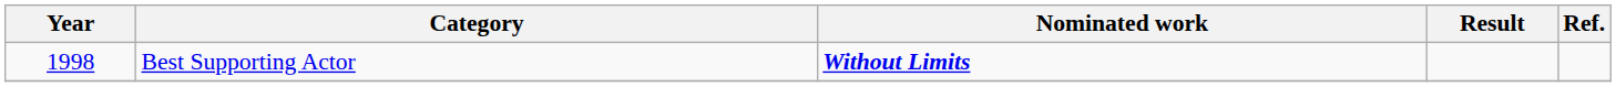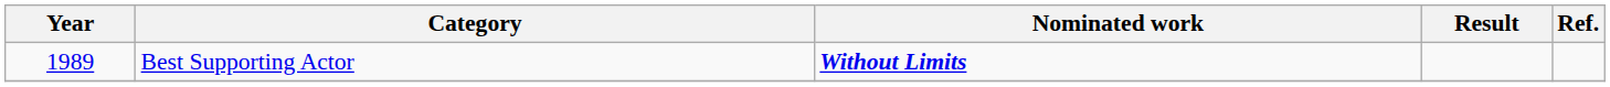 <table class=wikitable>
 <tr>
 <th scope="col" style="width:5em;">Year</th>
 <th scope="col" style="width:28em;">Category</th>
 <th scope="col" style="width:25em;">Nominated work</th>
 <th scope="col" style="width:5em;">Result</th>
 <th>Ref.</th>
 </tr>
 <tr>
-<td style="text-align:center;"><a href='#'>1998</a></td>
+<td style="text-align:center;"><a href='#'>1989</a></td>
 <td><a href='#'>Best Supporting Actor</a></td>
 <td><strong><em><a href='#'>Without Limits</a></em></strong></td>
 <td></td>
 <td align="center"></td>
 </tr>
 <tr>
 </tr>
 </table>
